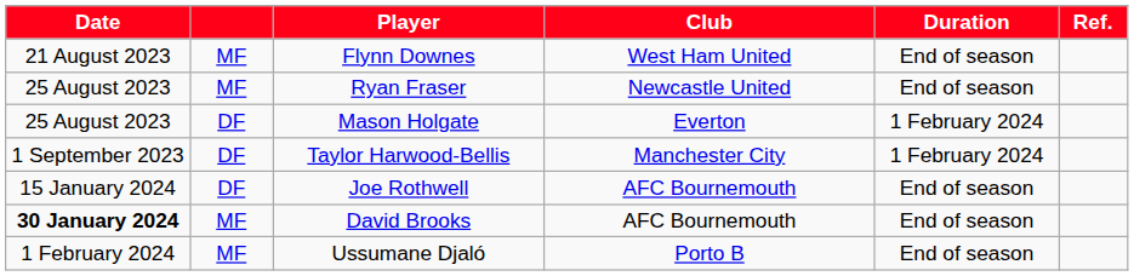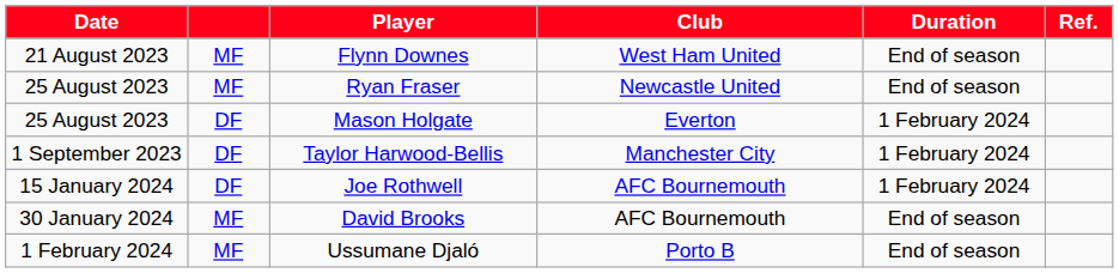 <table class="wikitable" style="text-align:center; font-size:90%; ">
 <tr>
 <th style="background:#FF0018; color:#FFFFFF; width:120px;">Date</th>
 <th style="background:#FF0018; color:#FFFFFF; width:50px;"></th>
 <th style="background:#FF0018; color:#FFFFFF; width:180px;">Player</th>
 <th style="background:#FF0018; color:#FFFFFF; width:220px;">Club</th>
 <th style="background:#FF0018; color:#FFFFFF; width:120px;">Duration</th>
 <th style="background:#FF0018; color:#FFFFFF; width:40px;">Ref.</th>
 </tr>
 <tr>
 <td>21 August 2023</td>
 <td><a href='#'>MF</a></td>
 <td> <a href='#'>Flynn Downes</a></td>
 <td> <a href='#'>West Ham United</a></td>
 <td>End of season</td>
 <td></td>
 </tr>
 <tr>
 <td>25 August 2023</td>
 <td><a href='#'>MF</a></td>
 <td> <a href='#'>Ryan Fraser</a></td>
 <td> <a href='#'>Newcastle United</a></td>
 <td>End of season</td>
 <td></td>
 </tr>
 <tr>
 <td>25 August 2023</td>
 <td><a href='#'>DF</a></td>
 <td> <a href='#'>Mason Holgate</a></td>
 <td> <a href='#'>Everton</a></td>
 <td>1 February 2024</td>
 <td></td>
 </tr>
 <tr>
 <td>1 September 2023</td>
 <td><a href='#'>DF</a></td>
 <td> <a href='#'>Taylor Harwood-Bellis</a></td>
 <td> <a href='#'>Manchester City</a></td>
 <td>1 February 2024</td>
 <td></td>
 </tr>
 <tr>
 <td>15 January 2024</td>
 <td><a href='#'>DF</a></td>
 <td> <a href='#'>Joe Rothwell</a></td>
 <td> <a href='#'>AFC Bournemouth</a></td>
-<td>End of season</td>
+<td>1 February 2024</td>
 <td></td>
 </tr>
 <tr>
-<td><strong>30 January 2024</strong></td>
+<td>30 January 2024</td>
 <td><a href='#'>MF</a></td>
 <td> <a href='#'>David Brooks</a></td>
 <td> AFC Bournemouth</td>
 <td>End of season</td>
 <td></td>
 </tr>
 <tr>
 <td>1 February 2024</td>
 <td><a href='#'>MF</a></td>
 <td> Ussumane Djaló</td>
 <td> <a href='#'>Porto B</a></td>
 <td>End of season</td>
 <td></td>
 </tr>
 </table>
